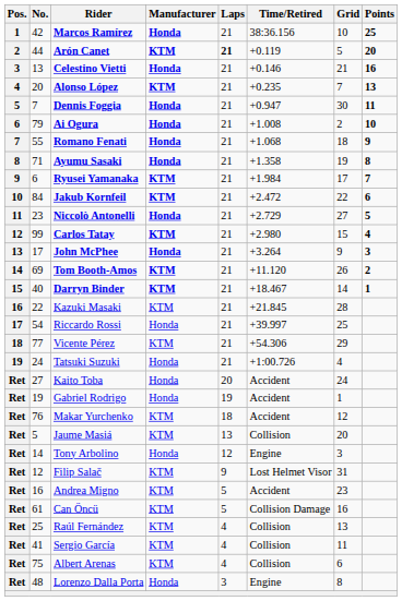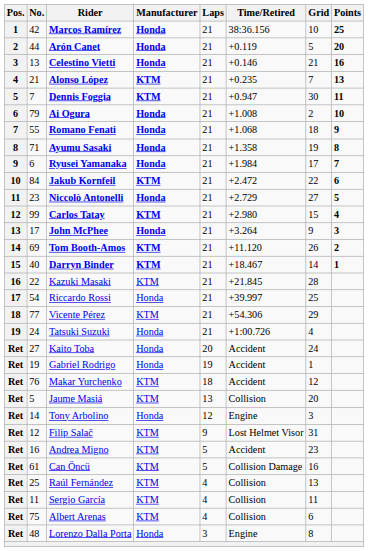 <table class="wikitable" style="font-size: 95%;">
 <tr>
 <th>Pos.</th>
 <th>No.</th>
 <th>Rider</th>
 <th>Manufacturer</th>
 <th>Laps</th>
 <th>Time/Retired</th>
 <th>Grid</th>
 <th>Points</th>
 </tr>
 <tr>
 <th>1</th>
 <td>42</td>
 <td> <strong><a href='#'>Marcos Ramírez</a></strong></td>
 <td><strong><a href='#'>Honda</a></strong></td>
 <td>21</td>
 <td>38:36.156</td>
 <td>10</td>
 <td><strong>25</strong></td>
 </tr>
 <tr>
 <th>2</th>
 <td>44</td>
 <td> <strong><a href='#'>Arón Canet</a></strong></td>
-<td><strong><a href='#'>KTM</a></strong></td>
-<td><strong>21</strong></td>
+<td><strong><a href='#'>Honda</a></strong></td>
+<td>21</td>
 <td>+0.119</td>
 <td>5</td>
 <td><strong>20</strong></td>
 </tr>
 <tr>
 <th>3</th>
 <td>13</td>
 <td> <strong><a href='#'>Celestino Vietti</a></strong></td>
 <td><strong><a href='#'>Honda</a></strong></td>
 <td>21</td>
 <td>+0.146</td>
 <td>21</td>
 <td><strong>16</strong></td>
 </tr>
 <tr>
 <th>4</th>
-<td>20</td>
+<td>21</td>
 <td> <strong><a href='#'>Alonso López</a></strong></td>
 <td><strong><a href='#'>KTM</a></strong></td>
 <td>21</td>
 <td>+0.235</td>
 <td>7</td>
 <td><strong>13</strong></td>
 </tr>
 <tr>
 <th>5</th>
 <td>7</td>
 <td> <strong><a href='#'>Dennis Foggia</a></strong></td>
-<td><strong><a href='#'>Honda</a></strong></td>
+<td><strong><a href='#'>KTM</a></strong></td>
 <td>21</td>
 <td>+0.947</td>
 <td>30</td>
 <td><strong>11</strong></td>
 </tr>
 <tr>
 <th>6</th>
 <td>79</td>
 <td> <strong><a href='#'>Ai Ogura</a></strong></td>
 <td><strong><a href='#'>Honda</a></strong></td>
 <td>21</td>
 <td>+1.008</td>
 <td>2</td>
 <td><strong>10</strong></td>
 </tr>
 <tr>
 <th>7</th>
 <td>55</td>
 <td> <strong><a href='#'>Romano Fenati</a></strong></td>
 <td><strong><a href='#'>Honda</a></strong></td>
 <td>21</td>
 <td>+1.068</td>
 <td>18</td>
 <td><strong>9</strong></td>
 </tr>
 <tr>
 <th>8</th>
 <td>71</td>
 <td> <strong><a href='#'>Ayumu Sasaki</a></strong></td>
 <td><strong><a href='#'>Honda</a></strong></td>
 <td>21</td>
 <td>+1.358</td>
 <td>19</td>
 <td><strong>8</strong></td>
 </tr>
 <tr>
 <th>9</th>
 <td>6</td>
 <td> <strong><a href='#'>Ryusei Yamanaka</a></strong></td>
-<td><strong><a href='#'>KTM</a></strong></td>
+<td><strong><a href='#'>Honda</a></strong></td>
 <td>21</td>
 <td>+1.984</td>
 <td>17</td>
 <td><strong>7</strong></td>
 </tr>
 <tr>
 <th>10</th>
 <td>84</td>
 <td> <strong><a href='#'>Jakub Kornfeil</a></strong></td>
 <td><strong><a href='#'>KTM</a></strong></td>
 <td>21</td>
 <td>+2.472</td>
 <td>22</td>
 <td><strong>6</strong></td>
 </tr>
 <tr>
 <th>11</th>
 <td>23</td>
 <td> <strong><a href='#'>Niccolò Antonelli</a></strong></td>
 <td><strong><a href='#'>Honda</a></strong></td>
 <td>21</td>
 <td>+2.729</td>
 <td>27</td>
 <td><strong>5</strong></td>
 </tr>
 <tr>
 <th>12</th>
 <td>99</td>
 <td> <strong><a href='#'>Carlos Tatay</a></strong></td>
 <td><strong><a href='#'>KTM</a></strong></td>
 <td>21</td>
 <td>+2.980</td>
 <td>15</td>
 <td><strong>4</strong></td>
 </tr>
 <tr>
 <th>13</th>
 <td>17</td>
 <td> <strong><a href='#'>John McPhee</a></strong></td>
 <td><strong><a href='#'>Honda</a></strong></td>
 <td>21</td>
 <td>+3.264</td>
 <td>9</td>
 <td><strong>3</strong></td>
 </tr>
 <tr>
 <th>14</th>
 <td>69</td>
 <td> <strong><a href='#'>Tom Booth-Amos</a></strong></td>
 <td><strong><a href='#'>KTM</a></strong></td>
 <td>21</td>
 <td>+11.120</td>
 <td>26</td>
 <td><strong>2</strong></td>
 </tr>
 <tr>
 <th>15</th>
 <td>40</td>
 <td> <strong><a href='#'>Darryn Binder</a></strong></td>
 <td><strong><a href='#'>KTM</a></strong></td>
 <td>21</td>
 <td>+18.467</td>
 <td>14</td>
 <td><strong>1</strong></td>
 </tr>
 <tr>
 <th>16</th>
 <td>22</td>
 <td> <a href='#'>Kazuki Masaki</a></td>
 <td><a href='#'>KTM</a></td>
 <td>21</td>
 <td>+21.845</td>
 <td>28</td>
 <td></td>
 </tr>
 <tr>
 <th>17</th>
 <td>54</td>
 <td> <a href='#'>Riccardo Rossi</a></td>
 <td><a href='#'>Honda</a></td>
 <td>21</td>
 <td>+39.997</td>
 <td>25</td>
 <td></td>
 </tr>
 <tr>
 <th>18</th>
 <td>77</td>
 <td> <a href='#'>Vicente Pérez</a></td>
 <td><a href='#'>KTM</a></td>
 <td>21</td>
 <td>+54.306</td>
 <td>29</td>
 <td></td>
 </tr>
 <tr>
 <th>19</th>
 <td>24</td>
 <td> <a href='#'>Tatsuki Suzuki</a></td>
 <td><a href='#'>Honda</a></td>
 <td>21</td>
 <td>+1:00.726</td>
 <td>4</td>
 <td></td>
 </tr>
 <tr>
 <th>Ret</th>
 <td>27</td>
 <td> <a href='#'>Kaito Toba</a></td>
 <td><a href='#'>Honda</a></td>
 <td>20</td>
 <td>Accident</td>
 <td>24</td>
 <td></td>
 </tr>
 <tr>
 <th>Ret</th>
 <td>19</td>
 <td> <a href='#'>Gabriel Rodrigo</a></td>
 <td><a href='#'>Honda</a></td>
 <td>19</td>
 <td>Accident</td>
 <td>1</td>
 <td></td>
 </tr>
 <tr>
 <th>Ret</th>
 <td>76</td>
 <td> <a href='#'>Makar Yurchenko</a></td>
 <td><a href='#'>KTM</a></td>
 <td>18</td>
 <td>Accident</td>
 <td>12</td>
 <td></td>
 </tr>
 <tr>
 <th>Ret</th>
 <td>5</td>
 <td> <a href='#'>Jaume Masiá</a></td>
 <td><a href='#'>KTM</a></td>
 <td>13</td>
 <td>Collision</td>
 <td>20</td>
 <td></td>
 </tr>
 <tr>
 <th>Ret</th>
 <td>14</td>
 <td> <a href='#'>Tony Arbolino</a></td>
 <td><a href='#'>Honda</a></td>
 <td>12</td>
 <td>Engine</td>
 <td>3</td>
 <td></td>
 </tr>
 <tr>
 <th>Ret</th>
 <td>12</td>
 <td> <a href='#'>Filip Salač</a></td>
 <td><a href='#'>KTM</a></td>
 <td>9</td>
 <td>Lost Helmet Visor</td>
 <td>31</td>
 <td></td>
 </tr>
 <tr>
 <th>Ret</th>
 <td>16</td>
 <td> <a href='#'>Andrea Migno</a></td>
 <td><a href='#'>KTM</a></td>
 <td>5</td>
 <td>Accident</td>
 <td>23</td>
 <td></td>
 </tr>
 <tr>
 <th>Ret</th>
 <td>61</td>
 <td> <a href='#'>Can Öncü</a></td>
 <td><a href='#'>KTM</a></td>
 <td>5</td>
 <td>Collision Damage</td>
 <td>16</td>
 <td></td>
 </tr>
 <tr>
 <th>Ret</th>
 <td>25</td>
 <td> <a href='#'>Raúl Fernández</a></td>
 <td><a href='#'>KTM</a></td>
 <td>4</td>
 <td>Collision</td>
 <td>13</td>
 <td></td>
 </tr>
 <tr>
 <th>Ret</th>
-<td>41</td>
+<td>11</td>
 <td> <a href='#'>Sergio García</a></td>
 <td><a href='#'>KTM</a></td>
 <td>4</td>
 <td>Collision</td>
 <td>11</td>
 <td></td>
 </tr>
 <tr>
 <th>Ret</th>
 <td>75</td>
 <td> <a href='#'>Albert Arenas</a></td>
 <td><a href='#'>KTM</a></td>
 <td>4</td>
 <td>Collision</td>
 <td>6</td>
 <td></td>
 </tr>
 <tr>
 <th>Ret</th>
 <td>48</td>
 <td> <a href='#'>Lorenzo Dalla Porta</a></td>
 <td><a href='#'>Honda</a></td>
 <td>3</td>
 <td>Engine</td>
 <td>8</td>
 <td></td>
 </tr>
 <tr>
 <th colspan=8></th>
 </tr>
 </table>
